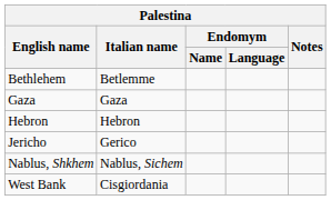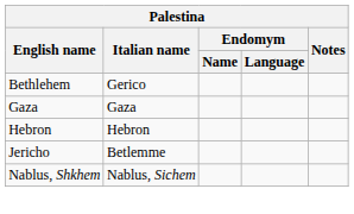 <table class="wikitable sortable">
 <tr>
 <th colspan="5"> Palestina</th>
 </tr>
 <tr>
 <th rowspan="2">English name</th>
 <th rowspan="2">Italian name</th>
 <th colspan="2">Endomym</th>
 <th rowspan="2">Notes</th>
 </tr>
 <tr>
 <th>Name</th>
 <th>Language</th>
 </tr>
 <tr>
 <td>Bethlehem</td>
-<td>Betlemme</td>
+<td>Gerico</td>
 <td></td>
 <td></td>
 <td></td>
 </tr>
 <tr>
 <td>Gaza</td>
 <td>Gaza</td>
 <td></td>
 <td></td>
 <td></td>
 </tr>
 <tr>
 <td>Hebron</td>
 <td>Hebron</td>
 <td></td>
 <td></td>
 <td></td>
 </tr>
 <tr>
 <td>Jericho</td>
-<td>Gerico</td>
+<td>Betlemme</td>
 <td></td>
 <td></td>
 <td></td>
 </tr>
 <tr>
 <td>Nablus, <em>Shkhem</em></td>
 <td>Nablus, <em>Sichem</em></td>
 <td></td>
 <td></td>
 <td></td>
 </tr>
-<tr>
-<td>West Bank</td>
-<td>Cisgiordania</td>
-<td></td>
-<td></td>
-<td></td>
-</tr>
 </table>
